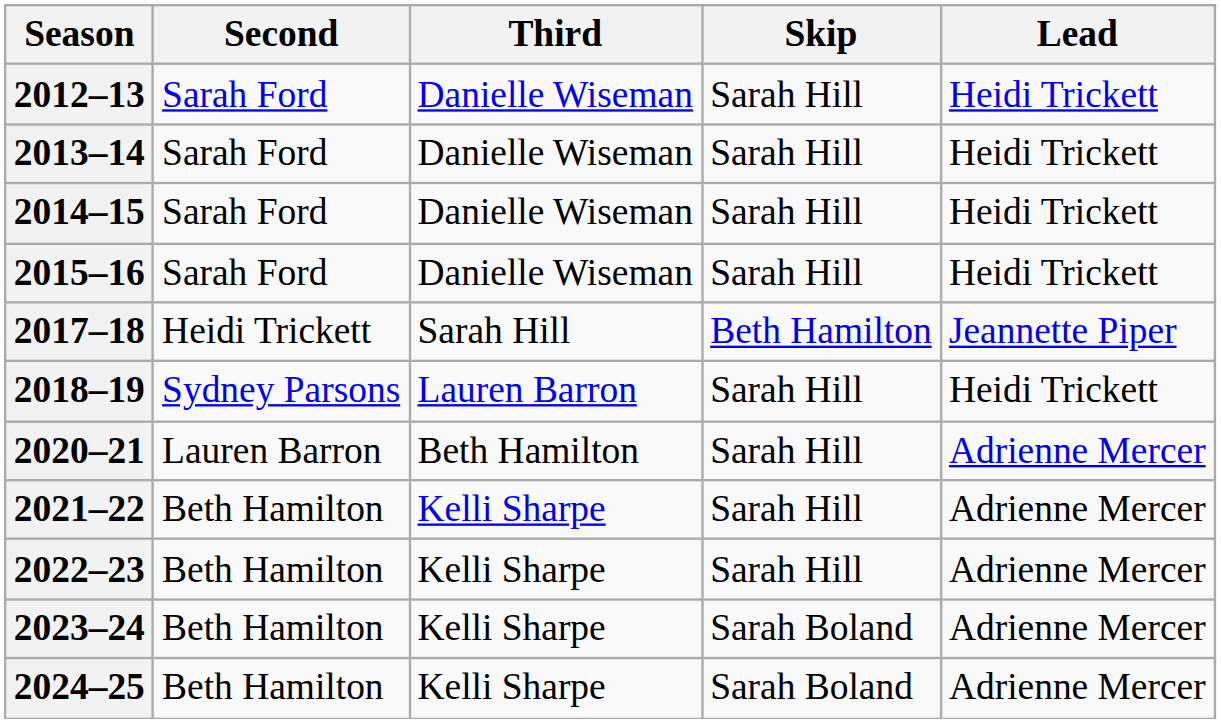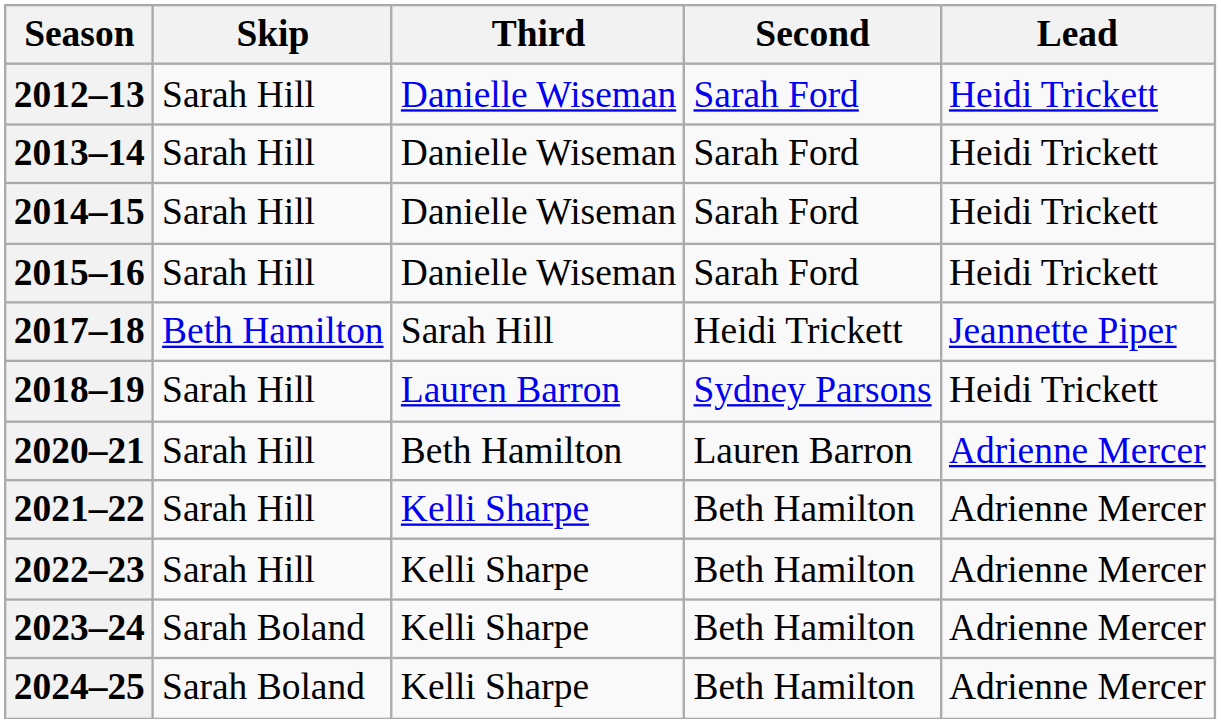 <table class="wikitable">
 <tr>
 <th scope="col">Season</th>
+<th scope="col">Skip</th>
+<th scope="col">Third</th>
 <th scope="col">Second</th>
-<th scope="col">Third</th>
-<th scope="col">Skip</th>
 <th scope="col">Lead</th>
 </tr>
 <tr>
 <th scope="row">2012–13</th>
+<td>Sarah Hill</td>
+<td><a href='#'>Danielle Wiseman</a></td>
 <td><a href='#'>Sarah Ford</a></td>
-<td><a href='#'>Danielle Wiseman</a></td>
-<td>Sarah Hill</td>
 <td><a href='#'>Heidi Trickett</a></td>
 </tr>
 <tr>
 <th scope="row">2013–14</th>
+<td>Sarah Hill</td>
+<td>Danielle Wiseman</td>
 <td>Sarah Ford</td>
-<td>Danielle Wiseman</td>
-<td>Sarah Hill</td>
 <td>Heidi Trickett</td>
 </tr>
 <tr>
 <th scope="row">2014–15</th>
+<td>Sarah Hill</td>
+<td>Danielle Wiseman</td>
 <td>Sarah Ford</td>
-<td>Danielle Wiseman</td>
-<td>Sarah Hill</td>
 <td>Heidi Trickett</td>
 </tr>
 <tr>
 <th scope="row">2015–16</th>
+<td>Sarah Hill</td>
+<td>Danielle Wiseman</td>
 <td>Sarah Ford</td>
-<td>Danielle Wiseman</td>
-<td>Sarah Hill</td>
 <td>Heidi Trickett</td>
 </tr>
 <tr>
 <th scope="row">2017–18</th>
+<td><a href='#'>Beth Hamilton</a></td>
+<td>Sarah Hill</td>
 <td>Heidi Trickett</td>
-<td>Sarah Hill</td>
-<td><a href='#'>Beth Hamilton</a></td>
 <td><a href='#'>Jeannette Piper</a></td>
 </tr>
 <tr>
 <th scope="row">2018–19</th>
+<td>Sarah Hill</td>
+<td><a href='#'>Lauren Barron</a></td>
 <td><a href='#'>Sydney Parsons</a></td>
-<td><a href='#'>Lauren Barron</a></td>
-<td>Sarah Hill</td>
 <td>Heidi Trickett</td>
 </tr>
 <tr>
 <th scope="row">2020–21</th>
+<td>Sarah Hill</td>
+<td>Beth Hamilton</td>
 <td>Lauren Barron</td>
-<td>Beth Hamilton</td>
-<td>Sarah Hill</td>
 <td><a href='#'>Adrienne Mercer</a></td>
 </tr>
 <tr>
 <th scope="row">2021–22</th>
+<td>Sarah Hill</td>
+<td><a href='#'>Kelli Sharpe</a></td>
 <td>Beth Hamilton</td>
-<td><a href='#'>Kelli Sharpe</a></td>
-<td>Sarah Hill</td>
 <td>Adrienne Mercer</td>
 </tr>
 <tr>
 <th scope="row">2022–23</th>
+<td>Sarah Hill</td>
+<td>Kelli Sharpe</td>
 <td>Beth Hamilton</td>
-<td>Kelli Sharpe</td>
-<td>Sarah Hill</td>
 <td>Adrienne Mercer</td>
 </tr>
 <tr>
 <th scope="row">2023–24</th>
+<td>Sarah Boland</td>
+<td>Kelli Sharpe</td>
 <td>Beth Hamilton</td>
-<td>Kelli Sharpe</td>
-<td>Sarah Boland</td>
 <td>Adrienne Mercer</td>
 </tr>
 <tr>
 <th scope="row">2024–25</th>
+<td>Sarah Boland</td>
+<td>Kelli Sharpe</td>
 <td>Beth Hamilton</td>
-<td>Kelli Sharpe</td>
-<td>Sarah Boland</td>
 <td>Adrienne Mercer</td>
 </tr>
 </table>
